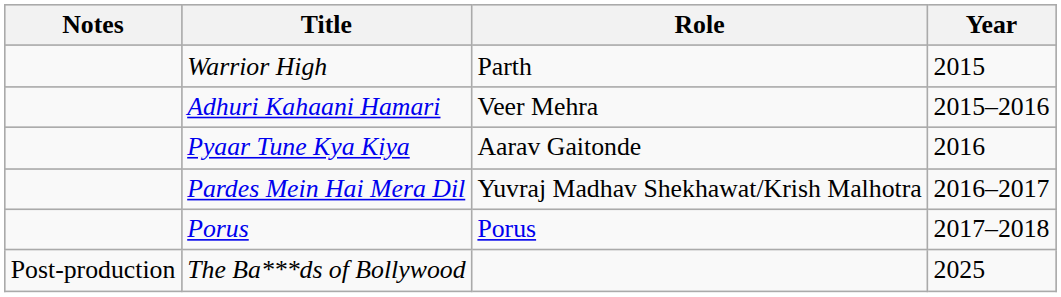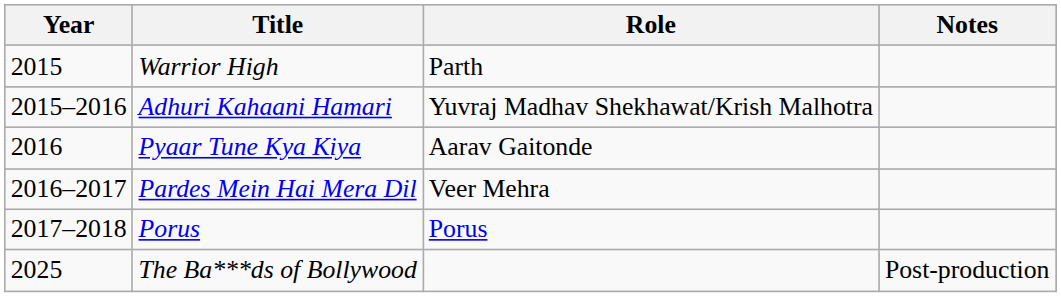 <table class="wikitable sortable">
 <tr>
-<th class="unsortable" scope="col">Notes</th>
+<th>Year</th>
 <th>Title</th>
 <th>Role</th>
-<th>Year</th>
+<th class="unsortable" scope="col">Notes</th>
 </tr>
 <tr>
-<td></td>
+<td>2015</td>
 <td><em>Warrior High</em></td>
 <td>Parth</td>
-<td>2015</td>
+<td></td>
 </tr>
 <tr>
+<td>2015–2016</td>
+<td><em><a href='#'>Adhuri Kahaani Hamari</a></em></td>
+<td>Yuvraj Madhav Shekhawat/Krish Malhotra</td>
 <td></td>
-<td><em><a href='#'>Adhuri Kahaani Hamari</a></em></td>
-<td>Veer Mehra</td>
-<td>2015–2016</td>
 </tr>
 <tr>
-<td></td>
+<td>2016</td>
 <td><em><a href='#'>Pyaar Tune Kya Kiya</a></em></td>
 <td>Aarav Gaitonde</td>
-<td>2016</td>
+<td></td>
 </tr>
 <tr>
+<td>2016–2017</td>
+<td><em><a href='#'>Pardes Mein Hai Mera Dil</a></em></td>
+<td>Veer Mehra</td>
 <td></td>
-<td><em><a href='#'>Pardes Mein Hai Mera Dil</a></em></td>
-<td>Yuvraj Madhav Shekhawat/Krish Malhotra</td>
-<td>2016–2017</td>
 </tr>
 <tr>
-<td></td>
+<td>2017–2018</td>
 <td><em><a href='#'>Porus</a></em></td>
 <td><a href='#'>Porus</a></td>
-<td>2017–2018</td>
+<td></td>
 </tr>
 <tr>
-<td>Post-production</td>
+<td>2025</td>
 <td><em>The Ba***ds of Bollywood</em></td>
 <td></td>
-<td>2025</td>
+<td>Post-production</td>
 </tr>
 </table>
